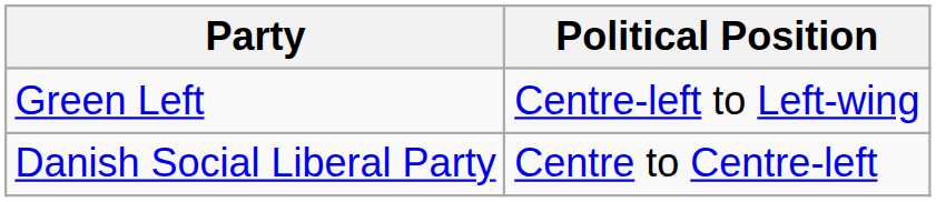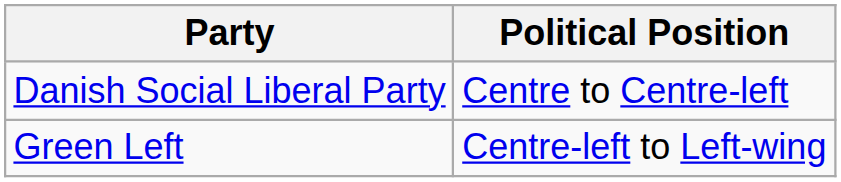 <table class="wikitable mw-collapsible mw-collapsed">
 <tr>
 <th>Party</th>
 <th>Political Position</th>
 </tr>
 <tr>
+<td><a href='#'>Danish Social Liberal Party</a></td>
+<td><a href='#'>Centre</a> to <a href='#'>Centre-left</a></td>
+</tr>
+<tr>
 <td><a href='#'>Green Left</a></td>
 <td><a href='#'>Centre-left</a> to <a href='#'>Left-wing</a></td>
 </tr>
-<tr>
-<td><a href='#'>Danish Social Liberal Party</a></td>
-<td><a href='#'>Centre</a> to <a href='#'>Centre-left</a></td>
-</tr>
 </table>
